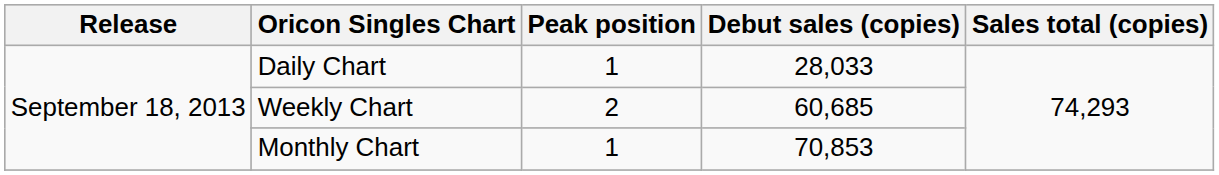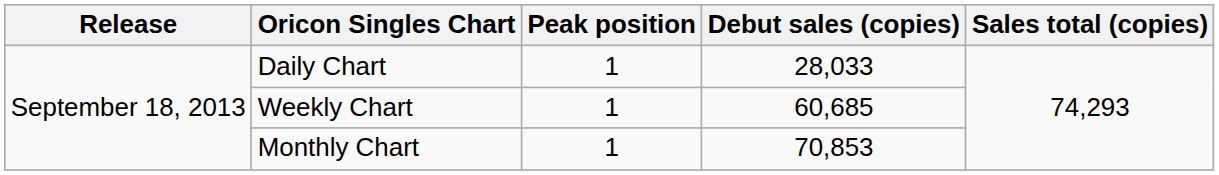 <table class="wikitable">
 <tr>
 <th>Release</th>
 <th>Oricon Singles Chart</th>
 <th>Peak position</th>
 <th>Debut sales (copies)</th>
 <th>Sales total (copies)</th>
 </tr>
 <tr>
 <td rowspan="4">September 18, 2013</td>
 <td>Daily Chart</td>
 <td style="text-align:center;">1 </td>
 <td style="text-align:center;">28,033</td>
 <td style="text-align:center;" rowspan="4">74,293 </td>
 </tr>
 <tr>
 <td>Weekly Chart</td>
-<td style="text-align:center;">2</td>
+<td style="text-align:center;">1</td>
 <td style="text-align:center;">60,685</td>
 </tr>
 <tr>
 <td>Monthly Chart</td>
 <td style="text-align:center;">1</td>
 <td style="text-align:center;">70,853</td>
 </tr>
 </table>
